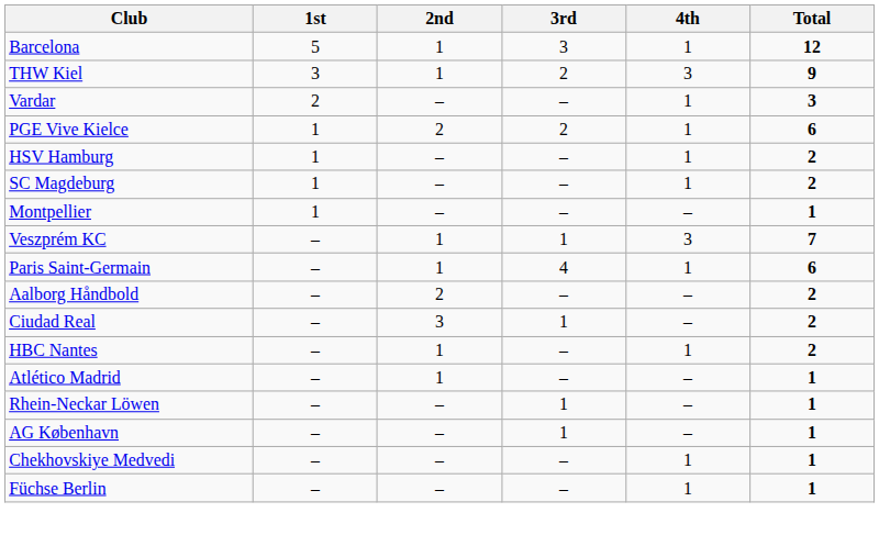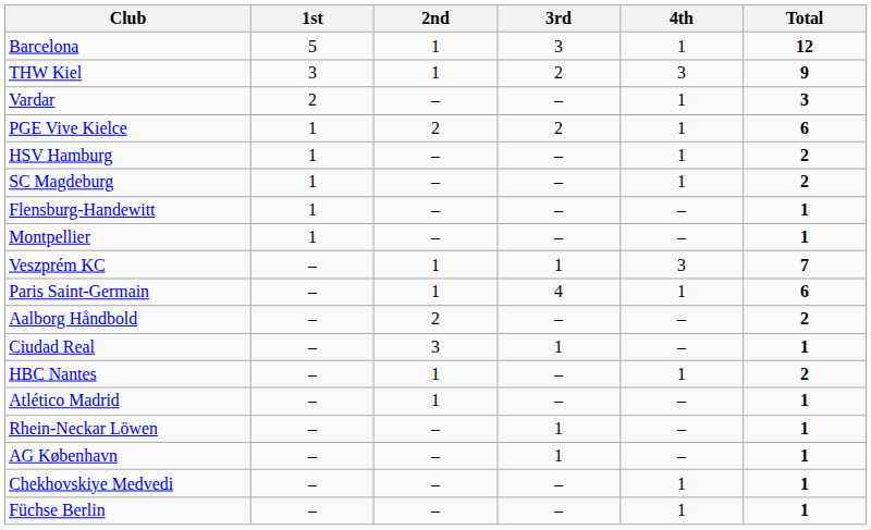 <table class="wikitable sortable" style="text-align: center;">
 <tr>
 <th width=20%>Club</th>
 <th width=10%>1st</th>
 <th width=10%>2nd</th>
 <th width=10%>3rd</th>
 <th width=10%>4th</th>
 <th width=10%>Total</th>
 </tr>
 <tr>
 <td align=left> <a href='#'>Barcelona</a></td>
 <td>5</td>
 <td>1</td>
 <td>3</td>
 <td>1</td>
 <td><strong>12</strong></td>
 </tr>
 <tr>
 <td align=left> <a href='#'>THW Kiel</a></td>
 <td>3</td>
 <td>1</td>
 <td>2</td>
 <td>3</td>
 <td><strong>9</strong></td>
 </tr>
 <tr>
 <td align=left> <a href='#'>Vardar</a></td>
 <td>2</td>
 <td>–</td>
 <td>–</td>
 <td>1</td>
 <td><strong>3</strong></td>
 </tr>
 <tr>
 <td align=left> <a href='#'>PGE Vive Kielce</a></td>
 <td>1</td>
 <td>2</td>
 <td>2</td>
 <td>1</td>
 <td><strong>6</strong></td>
 </tr>
 <tr>
 <td align=left> <a href='#'>HSV Hamburg</a></td>
 <td>1</td>
 <td>–</td>
 <td>–</td>
 <td>1</td>
 <td><strong>2</strong></td>
 </tr>
 <tr>
 <td align=left> <a href='#'>SC Magdeburg</a></td>
 <td>1</td>
 <td>–</td>
 <td>–</td>
 <td>1</td>
 <td><strong>2</strong></td>
 </tr>
 <tr>
+<td align=left> <a href='#'>Flensburg-Handewitt</a></td>
+<td>1</td>
+<td>–</td>
+<td>–</td>
+<td>–</td>
+<td><strong>1</strong></td>
+</tr>
+<tr>
 <td align=left> <a href='#'>Montpellier</a></td>
 <td>1</td>
 <td>–</td>
 <td>–</td>
 <td>–</td>
 <td><strong>1</strong></td>
 </tr>
 <tr>
 <td align=left> <a href='#'>Veszprém KC</a></td>
 <td>–</td>
 <td>1</td>
 <td>1</td>
 <td>3</td>
 <td><strong>7</strong></td>
 </tr>
 <tr>
 <td align=left> <a href='#'>Paris Saint-Germain</a></td>
 <td>–</td>
 <td>1</td>
 <td>4</td>
 <td>1</td>
 <td><strong>6</strong></td>
 </tr>
 <tr>
 <td align=left> <a href='#'>Aalborg Håndbold</a></td>
 <td>–</td>
 <td>2</td>
 <td>–</td>
 <td>–</td>
 <td><strong>2</strong></td>
 </tr>
 <tr>
 <td align=left> <a href='#'>Ciudad Real</a></td>
 <td>–</td>
 <td>3</td>
 <td>1</td>
 <td>–</td>
-<td><strong>2</strong></td>
+<td><strong>1</strong></td>
 </tr>
 <tr>
 <td align=left> <a href='#'>HBC Nantes</a></td>
 <td>–</td>
 <td>1</td>
 <td>–</td>
 <td>1</td>
 <td><strong>2</strong></td>
 </tr>
 <tr>
 <td align=left> <a href='#'>Atlético Madrid</a></td>
 <td>–</td>
 <td>1</td>
 <td>–</td>
 <td>–</td>
 <td><strong>1</strong></td>
 </tr>
 <tr>
 <td align=left> <a href='#'>Rhein-Neckar Löwen</a></td>
 <td>–</td>
 <td>–</td>
 <td>1</td>
 <td>–</td>
 <td><strong>1</strong></td>
 </tr>
 <tr>
 <td align=left> <a href='#'>AG København</a></td>
 <td>–</td>
 <td>–</td>
 <td>1</td>
 <td>–</td>
 <td><strong>1</strong></td>
 </tr>
 <tr>
 <td align=left> <a href='#'>Chekhovskiye Medvedi</a></td>
 <td>–</td>
 <td>–</td>
 <td>–</td>
 <td>1</td>
 <td><strong>1</strong></td>
 </tr>
 <tr>
 <td align=left> <a href='#'>Füchse Berlin</a></td>
 <td>–</td>
 <td>–</td>
 <td>–</td>
 <td>1</td>
 <td><strong>1</strong></td>
 </tr>
 </table>
